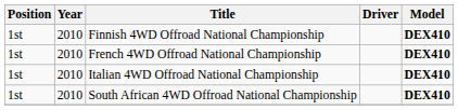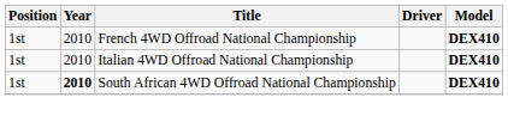 <table class="wikitable">
 <tr>
 <th>Position</th>
 <th>Year</th>
 <th>Title</th>
 <th>Driver</th>
 <th>Model</th>
-</tr>
-<tr>
-<td>1st</td>
-<td>2010</td>
-<td>Finnish 4WD Offroad National Championship</td>
-<td></td>
-<td><strong>DEX410</strong></td>
 </tr>
 <tr>
 <td>1st</td>
 <td>2010</td>
 <td>French 4WD Offroad National Championship</td>
 <td></td>
 <td><strong>DEX410</strong></td>
 </tr>
 <tr>
 <td>1st</td>
 <td>2010</td>
 <td>Italian 4WD Offroad National Championship</td>
 <td></td>
 <td><strong>DEX410</strong></td>
 </tr>
 <tr>
 <td>1st</td>
-<td>2010</td>
+<td><strong>2010</strong></td>
 <td>South African 4WD Offroad National Championship</td>
 <td></td>
 <td><strong>DEX410</strong></td>
 </tr>
 <tr>
 </tr>
 </table>
